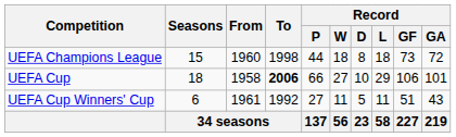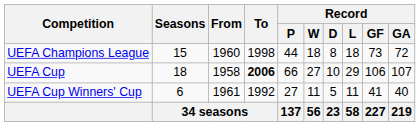 <table class="wikitable" style="text-align: center">
 <tr>
 <th rowspan="2">Competition</th>
 <th rowspan="2">Seasons</th>
 <th rowspan="2">From</th>
 <th rowspan="2">To</th>
 <th colspan="7">Record</th>
 </tr>
 <tr>
 <th>P</th>
 <th>W</th>
 <th>D</th>
 <th>L</th>
 <th>GF</th>
 <th>GA</th>
 </tr>
 <tr>
 <td align=left><a href='#'>UEFA Champions League</a></td>
 <td>15</td>
 <td>1960</td>
 <td>1998</td>
 <td>44</td>
 <td>18</td>
 <td>8</td>
 <td>18</td>
 <td>73</td>
 <td>72</td>
 </tr>
 <tr>
 <td align=left><a href='#'>UEFA Cup</a></td>
 <td>18</td>
 <td>1958</td>
 <td><strong>2006</strong></td>
 <td>66</td>
 <td>27</td>
 <td>10</td>
 <td>29</td>
 <td>106</td>
-<td>101</td>
+<td>107</td>
 </tr>
 <tr>
 <td align=left><a href='#'>UEFA Cup Winners' Cup</a></td>
 <td>6</td>
 <td>1961</td>
 <td>1992</td>
 <td>27</td>
 <td>11</td>
 <td>5</td>
 <td>11</td>
-<td>51</td>
-<td>43</td>
+<td>41</td>
+<td>40</td>
 </tr>
 <tr>
 <th></th>
 <th colspan="3">34 seasons </th>
 <th>137</th>
 <th>56</th>
 <th>23</th>
 <th>58</th>
 <th>227</th>
 <th>219</th>
 </tr>
 </table>
